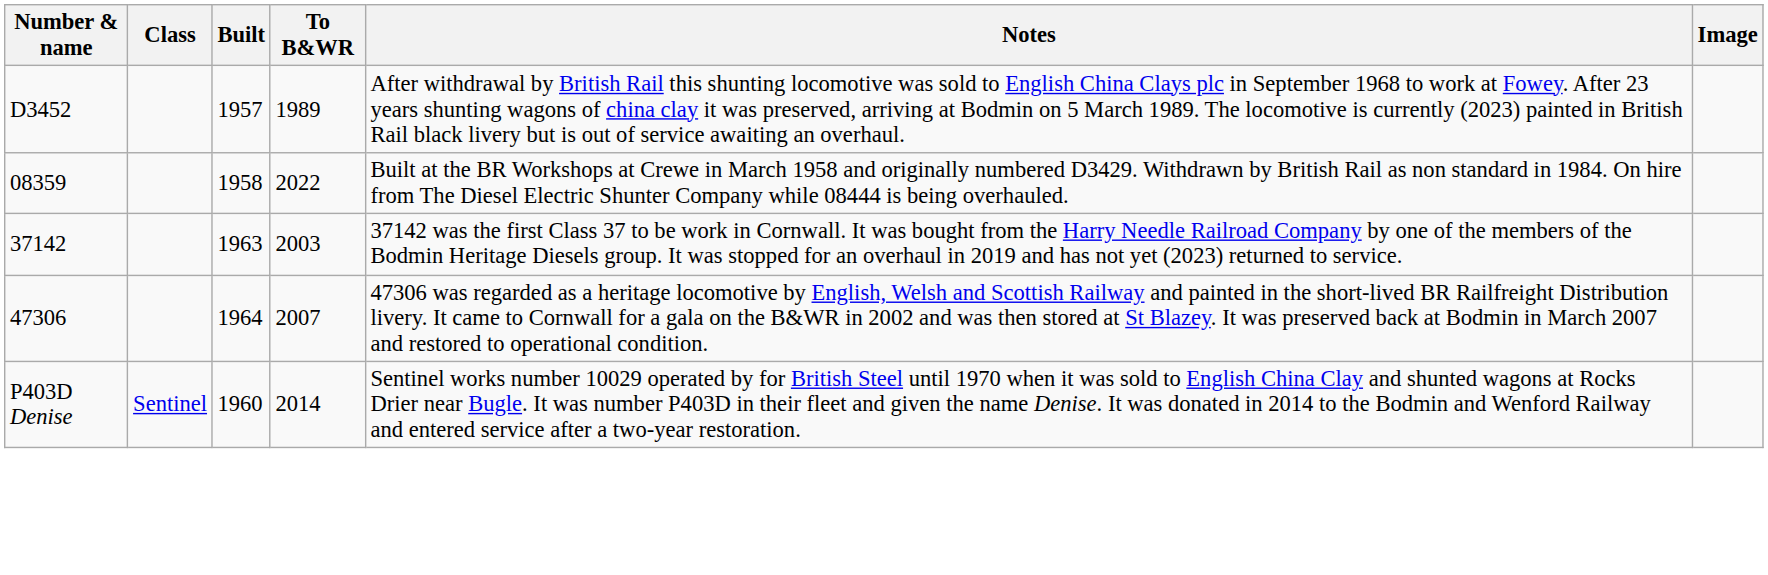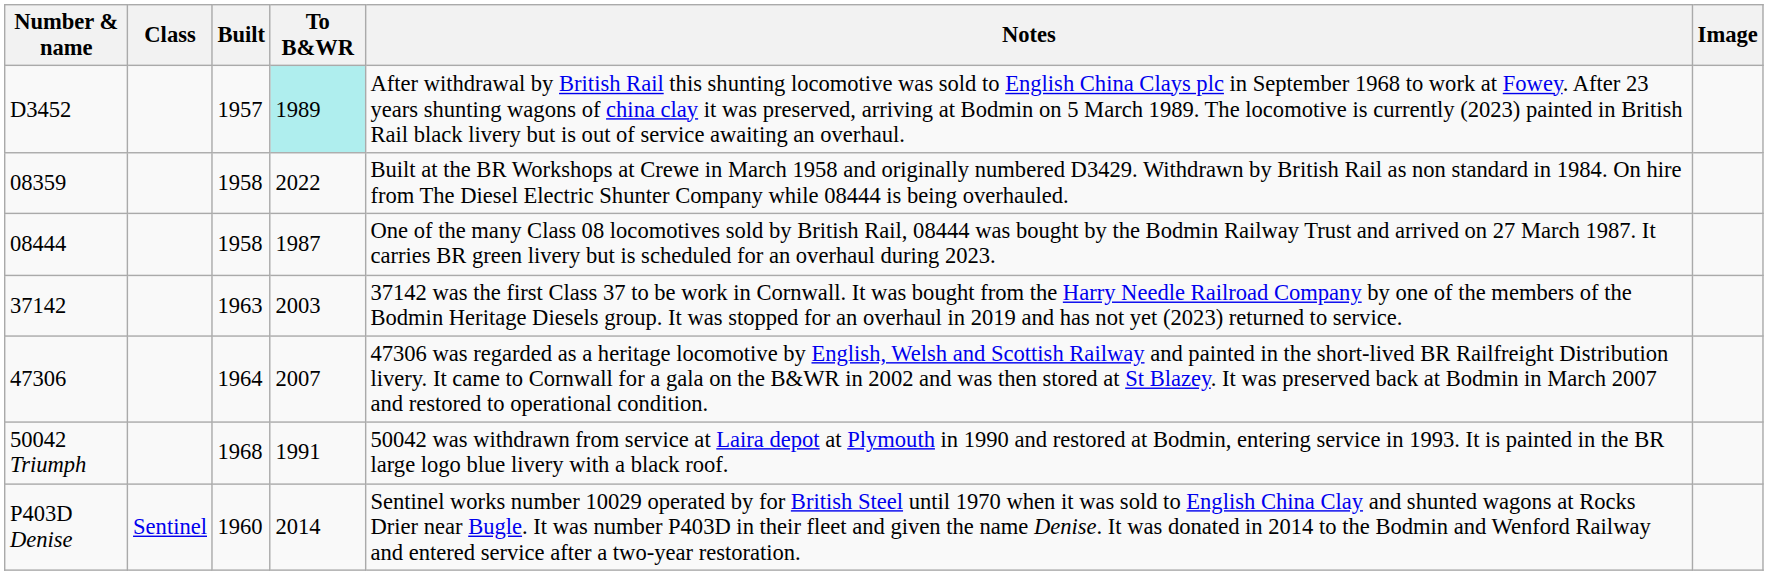 <table class="wikitable sortable">
 <tr>
 <th>Number & name</th>
 <th>Class</th>
 <th>Built</th>
 <th>To B&WR</th>
 <th class=unsortable>Notes</th>
 <th class=unsortable>Image</th>
 </tr>
 <tr>
 <td data-sort-value="03452">D3452</td>
 <td></td>
 <td>1957</td>
-<td>1989</td>
+<td style="background: paleturquoise;">1989</td>
 <td>After withdrawal by <a href='#'>British Rail</a> this shunting locomotive was sold to <a href='#'>English China Clays plc</a> in September 1968 to work at <a href='#'>Fowey</a>. After 23 years shunting wagons of <a href='#'>china clay</a> it was preserved, arriving at Bodmin on 5 March 1989. The locomotive is currently (2023) painted in British Rail black livery but is out of service awaiting an overhaul.</td>
 <td></td>
 </tr>
 <tr>
 <td>08359</td>
 <td></td>
 <td>1958</td>
 <td>2022</td>
 <td>Built at the BR Workshops at Crewe in March 1958 and originally numbered D3429. Withdrawn by British Rail as non standard in 1984. On hire from The Diesel Electric Shunter Company while 08444 is being overhauled.</td>
+<td></td>
+</tr>
+<tr>
+<td>08444</td>
+<td></td>
+<td>1958</td>
+<td>1987</td>
+<td>One of the many Class 08 locomotives sold by British Rail, 08444 was bought by the Bodmin Railway Trust and arrived on 27 March 1987. It carries BR green livery but is scheduled for an overhaul during 2023.</td>
 <td></td>
 </tr>
 <tr>
 <td>37142</td>
 <td></td>
 <td>1963</td>
 <td>2003</td>
 <td>37142 was the first Class 37 to be work in Cornwall. It was bought from the <a href='#'>Harry Needle Railroad Company</a> by one of the members of the Bodmin Heritage Diesels group. It was stopped for an overhaul in 2019 and has not yet (2023) returned to service.</td>
 <td></td>
 </tr>
 <tr>
 <td>47306 <em></em></td>
 <td></td>
 <td>1964</td>
 <td>2007</td>
 <td>47306 was regarded as a heritage locomotive by <a href='#'>English, Welsh and Scottish Railway</a> and painted in the short-lived BR Railfreight Distribution livery. It came to Cornwall for a gala on the B&WR in 2002 and was then stored at <a href='#'>St Blazey</a>. It was preserved back at Bodmin in March 2007 and restored to operational condition.</td>
 <td></td>
 </tr>
 <tr>
+<td>50042 <em>Triumph</em></td>
+<td></td>
+<td>1968</td>
+<td>1991</td>
+<td>50042 was withdrawn from service at <a href='#'>Laira depot</a> at <a href='#'>Plymouth</a> in 1990 and restored at Bodmin, entering service in 1993. It is painted in the BR large logo blue livery with a black roof.</td>
+<td></td>
+</tr>
+<tr>
 <td>P403D <em>Denise</em></td>
 <td><a href='#'>Sentinel</a></td>
 <td>1960</td>
 <td>2014</td>
 <td>Sentinel works number 10029 operated by for <a href='#'>British Steel</a> until 1970 when it was sold to <a href='#'>English China Clay</a> and shunted wagons at Rocks Drier near <a href='#'>Bugle</a>. It was number P403D in their fleet and given the name <em>Denise</em>. It was donated in 2014 to the Bodmin and Wenford Railway and entered service after a two-year restoration.</td>
 <td></td>
 </tr>
 </table>
